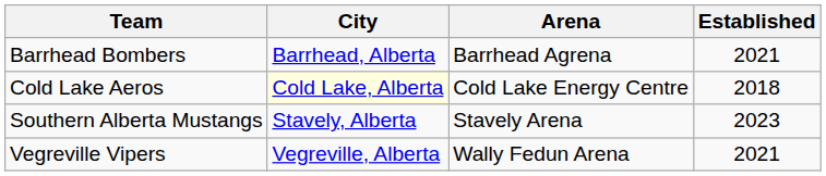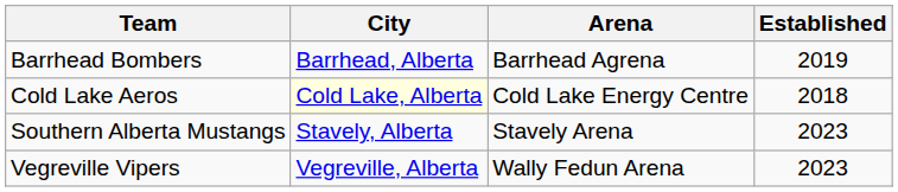 <table class="wikitable">
 <tr>
 <th>Team</th>
 <th>City</th>
 <th>Arena</th>
 <th>Established</th>
 </tr>
 <tr>
 <td>Barrhead Bombers</td>
 <td><a href='#'>Barrhead, Alberta</a></td>
 <td>Barrhead Agrena</td>
-<td align=center>2021</td>
+<td align=center>2019</td>
 </tr>
 <tr>
 <td>Cold Lake Aeros</td>
 <td style="background: lightyellow;"><a href='#'>Cold Lake, Alberta</a></td>
 <td>Cold Lake Energy Centre</td>
 <td align=center>2018</td>
 </tr>
 <tr>
 <td>Southern Alberta Mustangs</td>
 <td><a href='#'>Stavely, Alberta</a></td>
 <td>Stavely Arena</td>
 <td align=center>2023</td>
 </tr>
 <tr>
 <td>Vegreville Vipers</td>
 <td><a href='#'>Vegreville, Alberta</a></td>
 <td>Wally Fedun Arena</td>
-<td align=center>2021</td>
+<td align=center>2023</td>
 </tr>
 </table>
